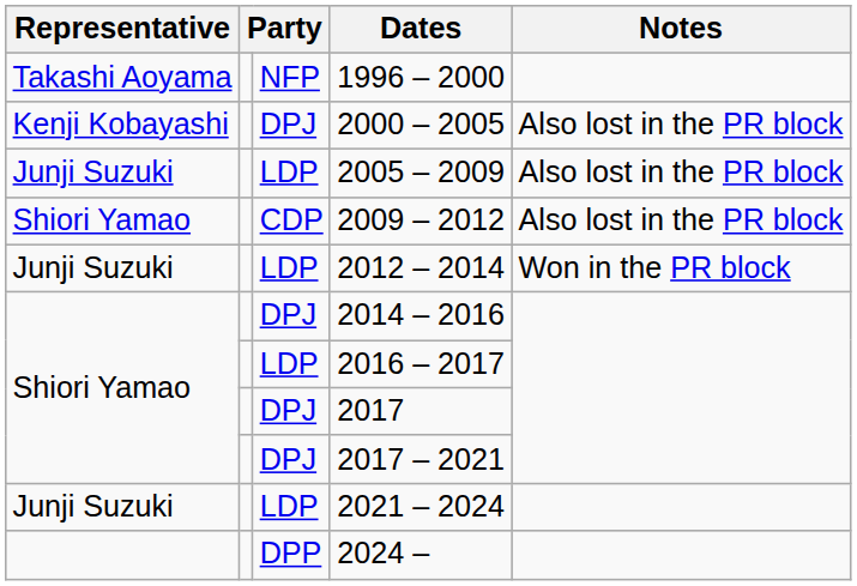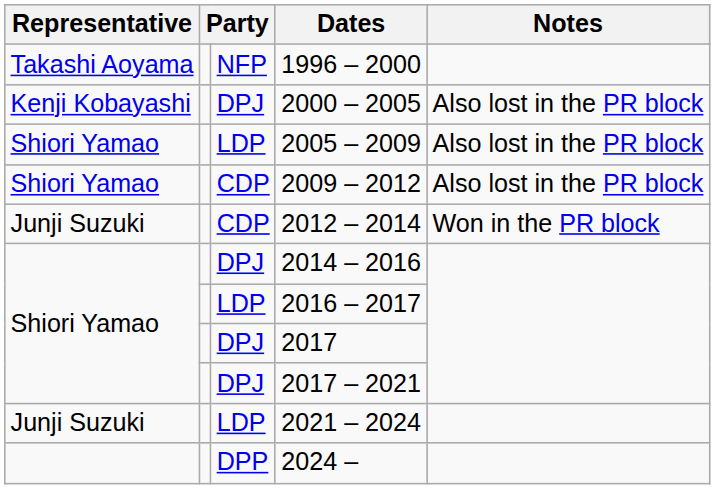 <table class=wikitable>
 <tr valign=bottom>
 <th>Representative</th>
 <th colspan="2">Party</th>
 <th>Dates</th>
 <th>Notes</th>
 </tr>
 <tr>
 <td><a href='#'>Takashi Aoyama</a></td>
 <td bgcolor=></td>
 <td><a href='#'>NFP</a></td>
 <td>1996 – 2000</td>
 <td></td>
 </tr>
 <tr>
 <td><a href='#'>Kenji Kobayashi</a></td>
 <td bgcolor=></td>
 <td><a href='#'>DPJ</a></td>
 <td>2000 – 2005</td>
 <td>Also lost in the <a href='#'>PR block</a></td>
 </tr>
 <tr>
-<td><a href='#'>Junji Suzuki</a></td>
+<td><a href='#'>Shiori Yamao</a></td>
 <td bgcolor=></td>
 <td><a href='#'>LDP</a></td>
 <td>2005 – 2009</td>
 <td>Also lost in the <a href='#'>PR block</a></td>
 </tr>
 <tr>
 <td><a href='#'>Shiori Yamao</a></td>
 <td bgcolor=></td>
 <td><a href='#'>CDP</a></td>
 <td>2009 – 2012</td>
 <td>Also lost in the <a href='#'>PR block</a></td>
 </tr>
 <tr>
 <td>Junji Suzuki</td>
 <td bgcolor=></td>
-<td><a href='#'>LDP</a></td>
+<td><a href='#'>CDP</a></td>
 <td>2012 – 2014</td>
 <td>Won in the <a href='#'>PR block</a></td>
 </tr>
 <tr>
 <td rowspan="4">Shiori Yamao</td>
 <td bgcolor=></td>
 <td><a href='#'>DPJ</a></td>
 <td>2014 – 2016</td>
 <td rowspan="4"></td>
 </tr>
 <tr>
 <td bgcolor=></td>
 <td><a href='#'>LDP</a></td>
 <td>2016 – 2017</td>
 </tr>
 <tr>
 <td bgcolor=></td>
 <td><a href='#'>DPJ</a></td>
 <td>2017</td>
 </tr>
 <tr>
 <td bgcolor=></td>
 <td><a href='#'>DPJ</a></td>
 <td>2017 – 2021</td>
 </tr>
 <tr>
 <td>Junji Suzuki</td>
 <td bgcolor=></td>
 <td><a href='#'>LDP</a></td>
 <td>2021 – 2024</td>
 <td></td>
 </tr>
 <tr>
 <td></td>
 <td bgcolor=></td>
 <td><a href='#'>DPP</a></td>
 <td>2024 –</td>
 <td></td>
 </tr>
 </table>
